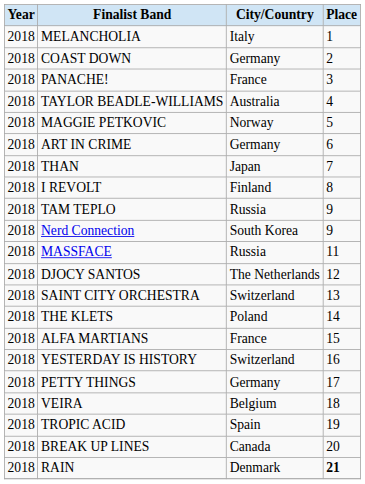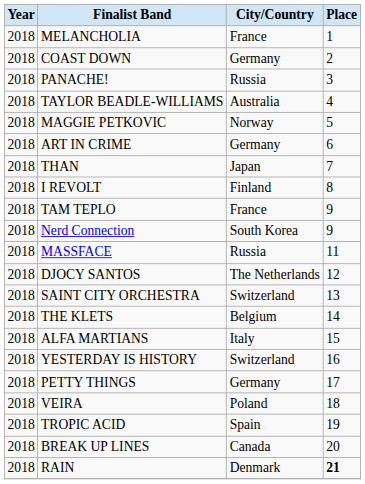 <table class="wikitable collapsible">
 <tr>
 <th style="background:#d0e5f5">Year</th>
 <th style="background:#d0e5f5">Finalist Band</th>
 <th style="background:#d0e5f5">City/Country</th>
 <th style="background:#d0e5f5">Place</th>
 </tr>
 <tr>
 <td>2018</td>
 <td>MELANCHOLIA</td>
-<td>Italy</td>
+<td>France</td>
 <td>1</td>
 </tr>
 <tr>
 <td>2018</td>
 <td>COAST DOWN</td>
 <td>Germany</td>
 <td>2</td>
 </tr>
 <tr>
 <td>2018</td>
 <td>PANACHE!</td>
-<td>France</td>
+<td>Russia</td>
 <td>3</td>
 </tr>
 <tr>
 <td>2018</td>
 <td>TAYLOR BEADLE-WILLIAMS</td>
 <td>Australia</td>
 <td>4</td>
 </tr>
 <tr>
 <td>2018</td>
 <td>MAGGIE PETKOVIC</td>
 <td>Norway</td>
 <td>5</td>
 </tr>
 <tr>
 <td>2018</td>
 <td>ART IN CRIME</td>
 <td>Germany</td>
 <td>6</td>
 </tr>
 <tr>
 <td>2018</td>
 <td>THAN</td>
 <td>Japan</td>
 <td>7</td>
 </tr>
 <tr>
 <td>2018</td>
 <td>I REVOLT</td>
 <td>Finland</td>
 <td>8</td>
 </tr>
 <tr>
 <td>2018</td>
 <td>TAM TEPLO</td>
-<td>Russia</td>
+<td>France</td>
 <td>9</td>
 </tr>
 <tr>
 <td>2018</td>
 <td><a href='#'>Nerd Connection</a></td>
 <td>South Korea</td>
 <td>9</td>
 </tr>
 <tr>
 <td>2018</td>
 <td><a href='#'>MASSFACE</a></td>
 <td>Russia</td>
 <td>11</td>
 </tr>
 <tr>
 <td>2018</td>
 <td>DJOCY SANTOS</td>
 <td>The Netherlands</td>
 <td>12</td>
 </tr>
 <tr>
 <td>2018</td>
 <td>SAINT CITY ORCHESTRA</td>
 <td>Switzerland</td>
 <td>13</td>
 </tr>
 <tr>
 <td>2018</td>
 <td>THE KLETS</td>
-<td>Poland</td>
+<td>Belgium</td>
 <td>14</td>
 </tr>
 <tr>
 <td>2018</td>
 <td>ALFA MARTIANS</td>
-<td>France</td>
+<td>Italy</td>
 <td>15</td>
 </tr>
 <tr>
 <td>2018</td>
 <td>YESTERDAY IS HISTORY</td>
 <td>Switzerland</td>
 <td>16</td>
 </tr>
 <tr>
 <td>2018</td>
 <td>PETTY THINGS</td>
 <td>Germany</td>
 <td>17</td>
 </tr>
 <tr>
 <td>2018</td>
 <td>VEIRA</td>
-<td>Belgium</td>
+<td>Poland</td>
 <td>18</td>
 </tr>
 <tr>
 <td>2018</td>
 <td>TROPIC ACID</td>
 <td>Spain</td>
 <td>19</td>
 </tr>
 <tr>
 <td>2018</td>
 <td>BREAK UP LINES</td>
 <td>Canada</td>
 <td>20</td>
 </tr>
 <tr>
 <td>2018</td>
 <td>RAIN</td>
 <td>Denmark</td>
 <td><strong>21</strong></td>
 </tr>
 <tr>
 </tr>
 </table>
